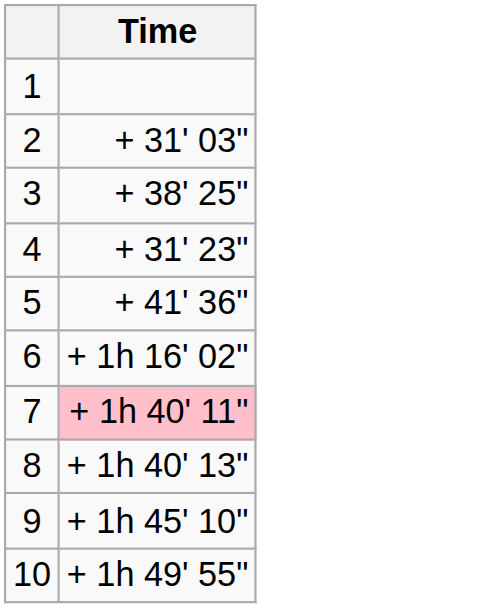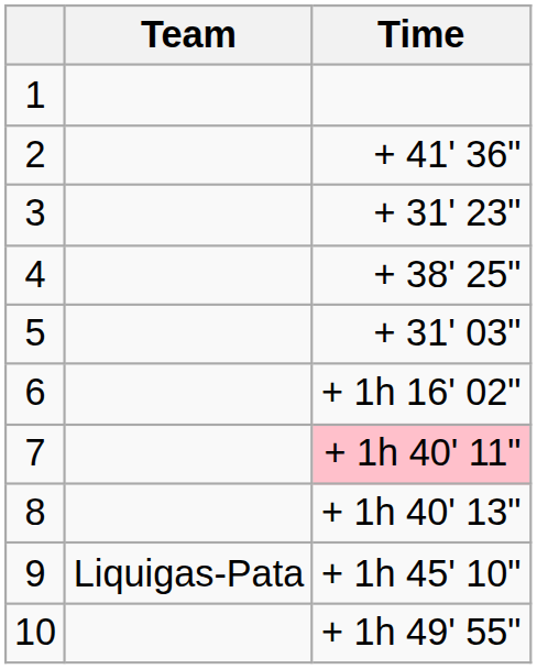 <table class="wikitable">
 <tr>
 <th></th>
+<th>Team</th>
 <th>Time</th>
 </tr>
 <tr>
 <td style="text-align:center;">1</td>
+<td></td>
 <td align="right"></td>
 </tr>
 <tr>
 <td style="text-align:center;">2</td>
+<td></td>
+<td align="right">+ 41' 36"</td>
+</tr>
+<tr>
+<td style="text-align:center;">3</td>
+<td></td>
+<td align="right">+ 31' 23"</td>
+</tr>
+<tr>
+<td style="text-align:center;">4</td>
+<td></td>
+<td align="right">+ 38' 25"</td>
+</tr>
+<tr>
+<td style="text-align:center;">5</td>
+<td></td>
 <td align="right">+ 31' 03"</td>
 </tr>
 <tr>
-<td style="text-align:center;">3</td>
-<td align="right">+ 38' 25"</td>
-</tr>
-<tr>
-<td style="text-align:center;">4</td>
-<td align="right">+ 31' 23"</td>
-</tr>
-<tr>
-<td style="text-align:center;">5</td>
-<td align="right">+ 41' 36"</td>
-</tr>
-<tr>
 <td style="text-align:center;">6</td>
+<td></td>
 <td align="right">+ 1h 16' 02"</td>
 </tr>
 <tr>
 <td style="text-align:center;">7</td>
+<td></td>
 <td align="right" style="background: pink;">+ 1h 40' 11"</td>
 </tr>
 <tr>
 <td style="text-align:center;">8</td>
+<td></td>
 <td align="right">+ 1h 40' 13"</td>
 </tr>
 <tr>
 <td style="text-align:center;">9</td>
+<td>Liquigas-Pata</td>
 <td align="right">+ 1h 45' 10"</td>
 </tr>
 <tr>
 <td style="text-align:center;">10</td>
+<td></td>
 <td align="right">+ 1h 49' 55"</td>
 </tr>
 </table>
